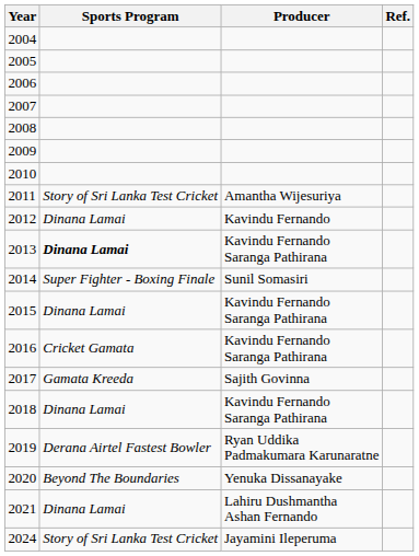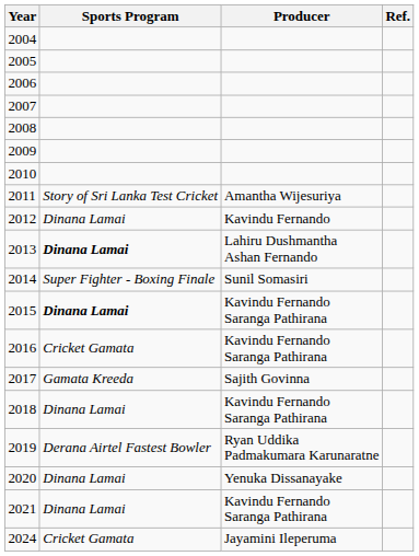 <table class="wikitable">
 <tr>
 <th>Year</th>
 <th>Sports Program</th>
 <th>Producer</th>
 <th>Ref.</th>
 </tr>
 <tr>
 <td>2004</td>
 <td></td>
 <td></td>
 <td></td>
 </tr>
 <tr>
 <td>2005</td>
 <td></td>
 <td></td>
 <td></td>
 </tr>
 <tr>
 <td>2006</td>
 <td></td>
 <td></td>
 <td></td>
 </tr>
 <tr>
 <td>2007</td>
 <td></td>
 <td></td>
 <td></td>
 </tr>
 <tr>
 <td>2008</td>
 <td></td>
 <td></td>
 <td></td>
 </tr>
 <tr>
 <td>2009</td>
 <td></td>
 <td></td>
 <td></td>
 </tr>
 <tr>
 <td>2010</td>
 <td></td>
 <td></td>
 <td></td>
 </tr>
 <tr>
 <td>2011</td>
 <td><em>Story of Sri Lanka Test Cricket</em></td>
 <td>Amantha Wijesuriya</td>
 <td></td>
 </tr>
 <tr>
 <td>2012</td>
 <td><em>Dinana Lamai</em></td>
 <td>Kavindu Fernando</td>
 <td></td>
 </tr>
 <tr>
 <td>2013</td>
 <td><strong><em>Dinana Lamai</em></strong></td>
-<td>Kavindu Fernando <br> Saranga Pathirana</td>
+<td>Lahiru Dushmantha <br>Ashan Fernando</td>
 <td></td>
 </tr>
 <tr>
 <td>2014</td>
 <td><em>Super Fighter - Boxing Finale</em></td>
 <td>Sunil Somasiri</td>
 <td></td>
 </tr>
 <tr>
 <td>2015</td>
-<td><em>Dinana Lamai</em></td>
+<td><strong><em>Dinana Lamai</em></strong></td>
 <td>Kavindu Fernando <br> Saranga Pathirana</td>
 <td></td>
 </tr>
 <tr>
 <td>2016</td>
 <td><em>Cricket Gamata</em></td>
 <td>Kavindu Fernando <br> Saranga Pathirana</td>
 <td></td>
 </tr>
 <tr>
 <td>2017</td>
 <td><em>Gamata Kreeda</em></td>
 <td>Sajith Govinna</td>
 <td></td>
 </tr>
 <tr>
 <td>2018</td>
 <td><em>Dinana Lamai</em></td>
 <td>Kavindu Fernando <br> Saranga Pathirana</td>
 <td></td>
 </tr>
 <tr>
 <td>2019</td>
 <td><em>Derana Airtel Fastest Bowler</em></td>
 <td>Ryan Uddika <br> Padmakumara Karunaratne</td>
 <td></td>
 </tr>
 <tr>
 <td>2020</td>
-<td><em>Beyond The Boundaries</em></td>
+<td><em>Dinana Lamai</em></td>
 <td>Yenuka Dissanayake</td>
 <td></td>
 </tr>
 <tr>
 <td>2021</td>
 <td><em>Dinana Lamai</em></td>
-<td>Lahiru Dushmantha <br>Ashan Fernando</td>
+<td>Kavindu Fernando <br> Saranga Pathirana</td>
 <td></td>
 </tr>
 <tr>
 <td>2024</td>
-<td><em>Story of Sri Lanka Test Cricket</em></td>
+<td><em>Cricket Gamata</em></td>
 <td>Jayamini Ileperuma</td>
 <td></td>
 </tr>
 </table>
